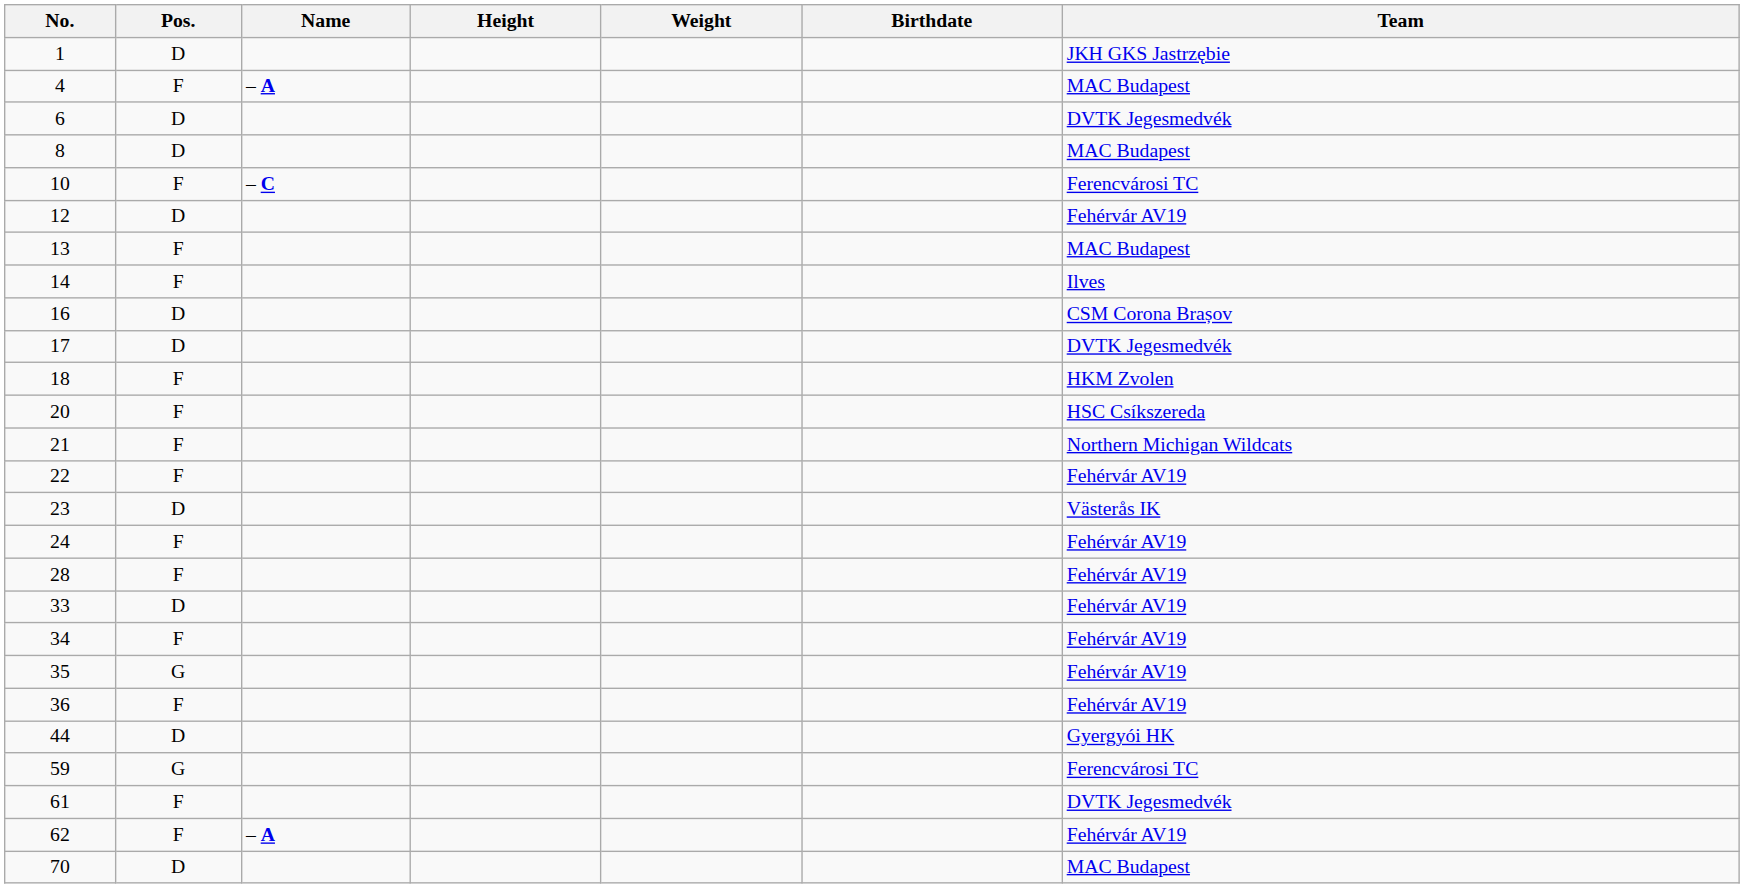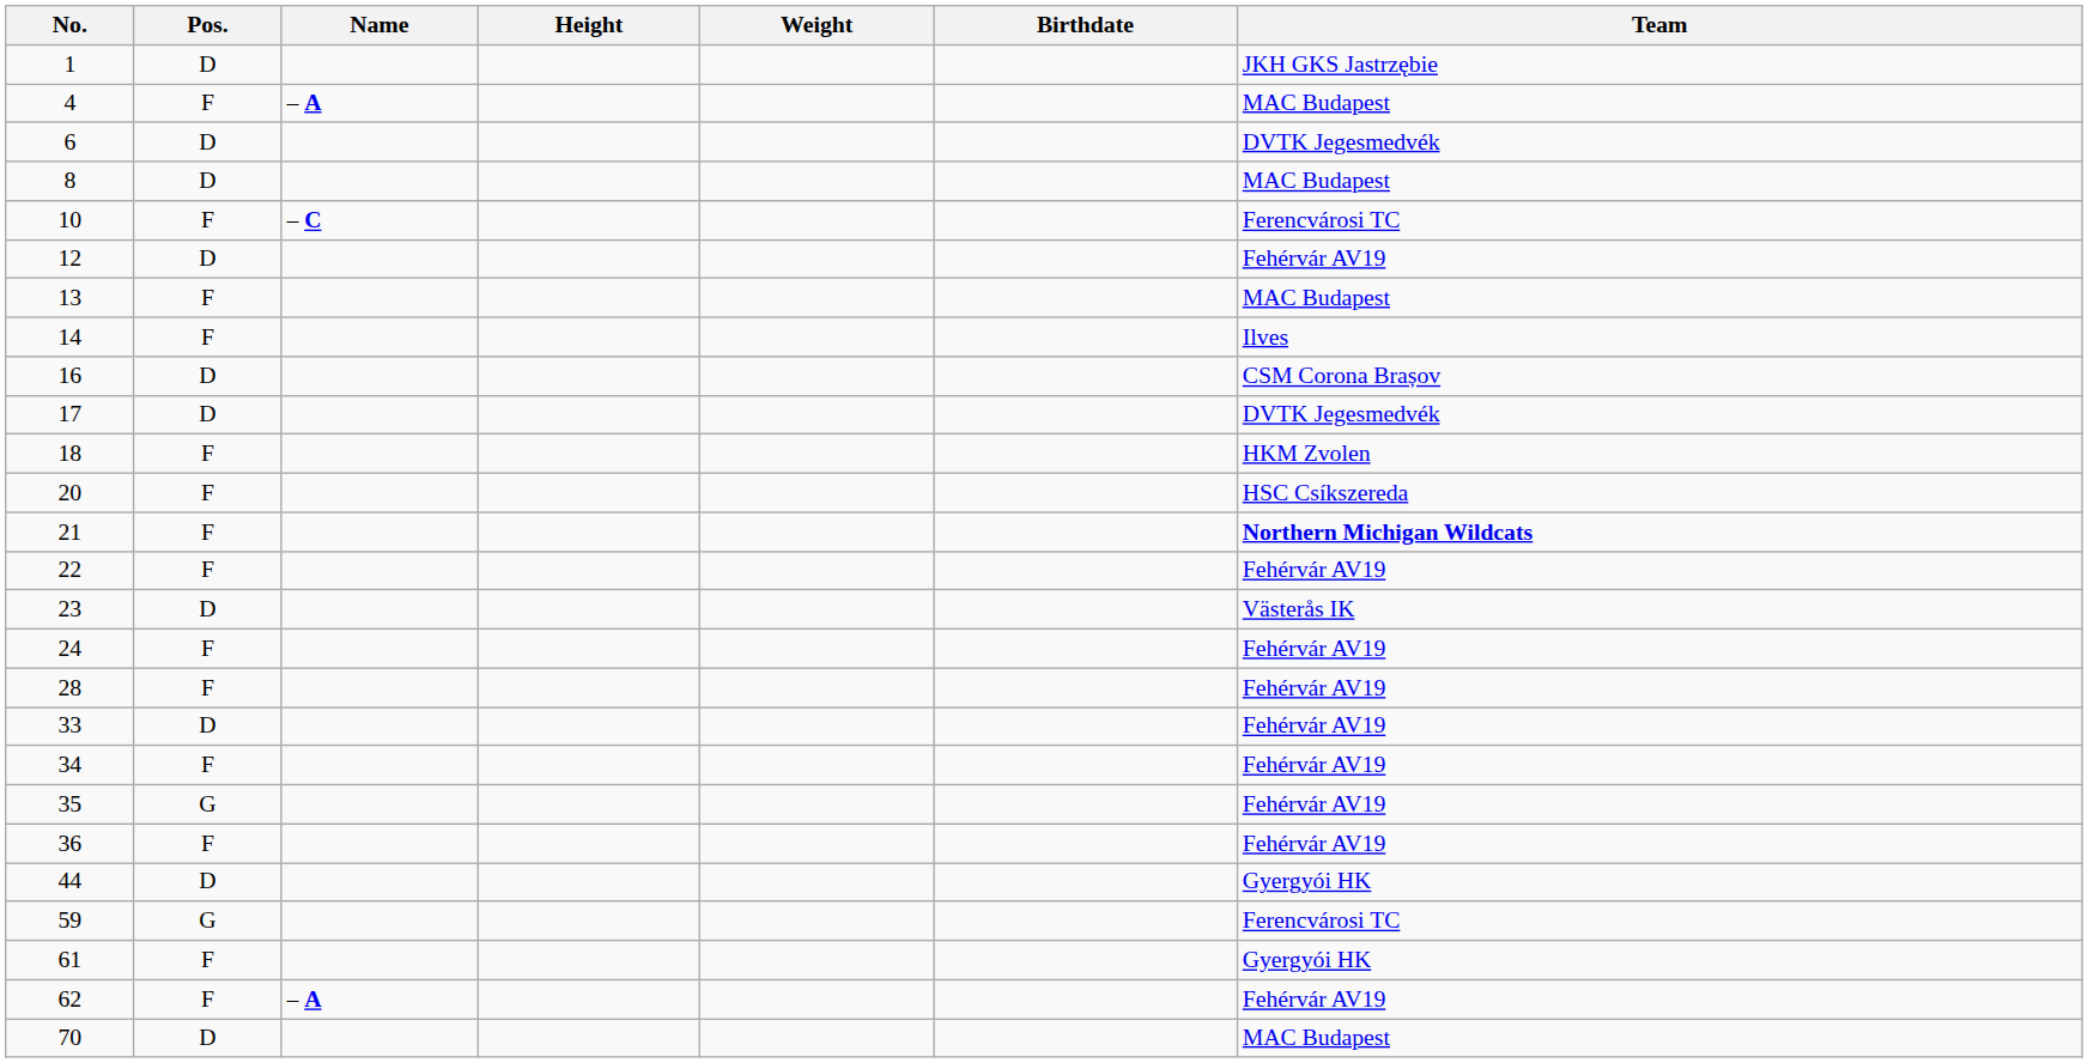 <table width="80%" class="wikitable sortable" style="font-size: 90%; text-align: center;">
 <tr>
 <th>No.</th>
 <th>Pos.</th>
 <th>Name</th>
 <th>Height</th>
 <th>Weight</th>
 <th>Birthdate</th>
 <th>Team</th>
 </tr>
 <tr>
 <td>1</td>
 <td>D</td>
 <td align=left></td>
 <td></td>
 <td></td>
 <td></td>
 <td style="text-align:left;"> <a href='#'>JKH GKS Jastrzębie</a></td>
 </tr>
 <tr>
 <td>4</td>
 <td>F</td>
 <td align=left> – <strong><a href='#'>A</a></strong></td>
 <td></td>
 <td></td>
 <td></td>
 <td style="text-align:left;"> <a href='#'>MAC Budapest</a></td>
 </tr>
 <tr>
 <td>6</td>
 <td>D</td>
 <td align=left></td>
 <td></td>
 <td></td>
 <td></td>
 <td style="text-align:left;"> <a href='#'>DVTK Jegesmedvék</a></td>
 </tr>
 <tr>
 <td>8</td>
 <td>D</td>
 <td align=left></td>
 <td></td>
 <td></td>
 <td></td>
 <td style="text-align:left;"> <a href='#'>MAC Budapest</a></td>
 </tr>
 <tr>
 <td>10</td>
 <td>F</td>
 <td align=left> – <strong><a href='#'>C</a></strong></td>
 <td></td>
 <td></td>
 <td></td>
 <td style="text-align:left;"> <a href='#'>Ferencvárosi TC</a></td>
 </tr>
 <tr>
 <td>12</td>
 <td>D</td>
 <td align=left></td>
 <td></td>
 <td></td>
 <td></td>
 <td style="text-align:left;"> <a href='#'>Fehérvár AV19</a></td>
 </tr>
 <tr>
 <td>13</td>
 <td>F</td>
 <td align=left></td>
 <td></td>
 <td></td>
 <td></td>
 <td style="text-align:left;"> <a href='#'>MAC Budapest</a></td>
 </tr>
 <tr>
 <td>14</td>
 <td>F</td>
 <td align=left></td>
 <td></td>
 <td></td>
 <td></td>
 <td style="text-align:left;"> <a href='#'>Ilves</a></td>
 </tr>
 <tr>
 <td>16</td>
 <td>D</td>
 <td align=left></td>
 <td></td>
 <td></td>
 <td></td>
 <td style="text-align:left;"> <a href='#'>CSM Corona Brașov</a></td>
 </tr>
 <tr>
 <td>17</td>
 <td>D</td>
 <td align=left></td>
 <td></td>
 <td></td>
 <td></td>
 <td style="text-align:left;"> <a href='#'>DVTK Jegesmedvék</a></td>
 </tr>
 <tr>
 <td>18</td>
 <td>F</td>
 <td align=left></td>
 <td></td>
 <td></td>
 <td></td>
 <td style="text-align:left;"> <a href='#'>HKM Zvolen</a></td>
 </tr>
 <tr>
 <td>20</td>
 <td>F</td>
 <td align=left></td>
 <td></td>
 <td></td>
 <td></td>
 <td style="text-align:left;"> <a href='#'>HSC Csíkszereda</a></td>
 </tr>
 <tr>
 <td>21</td>
 <td>F</td>
 <td align=left></td>
 <td></td>
 <td></td>
 <td></td>
-<td style="text-align:left;"> <a href='#'>Northern Michigan Wildcats</a></td>
+<td style="text-align:left;"><strong> <a href='#'>Northern Michigan Wildcats</a></strong></td>
 </tr>
 <tr>
 <td>22</td>
 <td>F</td>
 <td align=left></td>
 <td></td>
 <td></td>
 <td></td>
 <td style="text-align:left;"> <a href='#'>Fehérvár AV19</a></td>
 </tr>
 <tr>
 <td>23</td>
 <td>D</td>
 <td align=left></td>
 <td></td>
 <td></td>
 <td></td>
 <td style="text-align:left;"> <a href='#'>Västerås IK</a></td>
 </tr>
 <tr>
 <td>24</td>
 <td>F</td>
 <td align=left></td>
 <td></td>
 <td></td>
 <td></td>
 <td style="text-align:left;"> <a href='#'>Fehérvár AV19</a></td>
 </tr>
 <tr>
 <td>28</td>
 <td>F</td>
 <td align=left></td>
 <td></td>
 <td></td>
 <td></td>
 <td style="text-align:left;"> <a href='#'>Fehérvár AV19</a></td>
 </tr>
 <tr>
 <td>33</td>
 <td>D</td>
 <td align=left></td>
 <td></td>
 <td></td>
 <td></td>
 <td style="text-align:left;"> <a href='#'>Fehérvár AV19</a></td>
 </tr>
 <tr>
 <td>34</td>
 <td>F</td>
 <td align=left></td>
 <td></td>
 <td></td>
 <td></td>
 <td style="text-align:left;"> <a href='#'>Fehérvár AV19</a></td>
 </tr>
 <tr>
 <td>35</td>
 <td>G</td>
 <td align=left></td>
 <td></td>
 <td></td>
 <td></td>
 <td style="text-align:left;"> <a href='#'>Fehérvár AV19</a></td>
 </tr>
 <tr>
 <td>36</td>
 <td>F</td>
 <td align=left></td>
 <td></td>
 <td></td>
 <td></td>
 <td style="text-align:left;"> <a href='#'>Fehérvár AV19</a></td>
 </tr>
 <tr>
 <td>44</td>
 <td>D</td>
 <td align=left></td>
 <td></td>
 <td></td>
 <td></td>
 <td style="text-align:left;"> <a href='#'>Gyergyói HK</a></td>
 </tr>
 <tr>
 <td>59</td>
 <td>G</td>
 <td align=left></td>
 <td></td>
 <td></td>
 <td></td>
 <td style="text-align:left;"> <a href='#'>Ferencvárosi TC</a></td>
 </tr>
 <tr>
 <td>61</td>
 <td>F</td>
 <td align=left></td>
 <td></td>
 <td></td>
 <td></td>
-<td style="text-align:left;"> <a href='#'>DVTK Jegesmedvék</a></td>
+<td style="text-align:left;"> <a href='#'>Gyergyói HK</a></td>
 </tr>
 <tr>
 <td>62</td>
 <td>F</td>
 <td align=left> – <strong><a href='#'>A</a></strong></td>
 <td></td>
 <td></td>
 <td></td>
 <td style="text-align:left;"> <a href='#'>Fehérvár AV19</a></td>
 </tr>
 <tr>
 <td>70</td>
 <td>D</td>
 <td align=left></td>
 <td></td>
 <td></td>
 <td></td>
 <td style="text-align:left;"> <a href='#'>MAC Budapest</a></td>
 </tr>
 </table>
